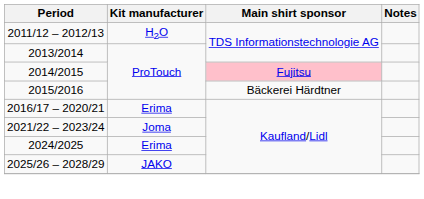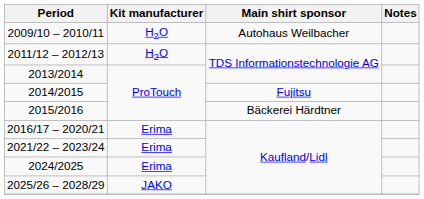 <table class="wikitable" style="text-align: center">
 <tr>
 <th>Period</th>
 <th>Kit manufacturer</th>
 <th>Main shirt sponsor</th>
 <th>Notes</th>
+</tr>
+<tr>
+<td>2009/10 – 2010/11</td>
+<td> <a href='#'>H<sub>2</sub>O</a></td>
+<td>Autohaus Weilbacher</td>
+<td></td>
 </tr>
 <tr>
 <td>2011/12 – 2012/13</td>
 <td> <a href='#'>H<sub>2</sub>O</a></td>
 <td rowspan=2><a href='#'>TDS Informationstechnologie AG</a></td>
 <td></td>
 </tr>
 <tr>
 <td>2013/2014</td>
 <td rowspan=3> <a href='#'>ProTouch</a></td>
 </tr>
 <tr>
 <td>2014/2015</td>
-<td style="background: pink;"><a href='#'>Fujitsu</a></td>
+<td><a href='#'>Fujitsu</a></td>
 <td></td>
 </tr>
 <tr>
 <td>2015/2016</td>
 <td>Bäckerei Härdtner</td>
 <td></td>
 </tr>
 <tr>
 <td>2016/17 – 2020/21</td>
 <td> <a href='#'>Erima</a></td>
 <td rowspan=4><a href='#'>Kaufland</a>/<a href='#'>Lidl</a></td>
 <td></td>
 </tr>
 <tr>
 <td>2021/22 – 2023/24</td>
-<td> <a href='#'>Joma</a></td>
+<td> <a href='#'>Erima</a></td>
 <td></td>
 </tr>
 <tr>
 <td>2024/2025</td>
 <td> <a href='#'>Erima</a></td>
 <td></td>
 </tr>
 <tr>
 <td>2025/26 – 2028/29</td>
 <td> <a href='#'>JAKO</a></td>
 <td></td>
 </tr>
 <tr>
 </tr>
 </table>
